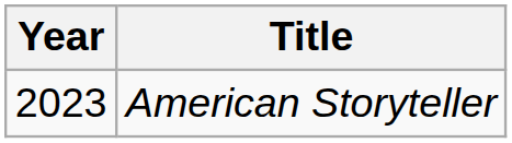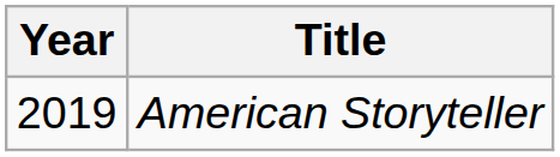 <table class="wikitable">
 <tr>
 <th>Year</th>
 <th>Title</th>
 </tr>
 <tr>
-<td>2023</td>
+<td>2019</td>
 <td><em>American Storyteller</em></td>
 </tr>
 </table>
